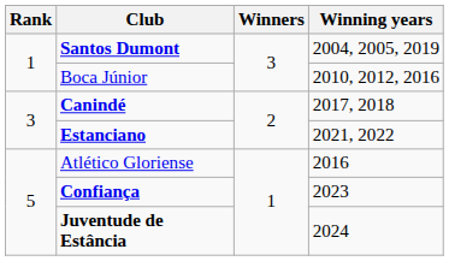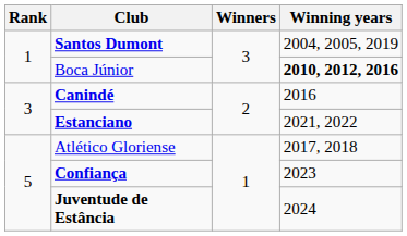 <table class="wikitable sortable">
 <tr>
 <th>Rank</th>
 <th style="width:150px">Club</th>
 <th>Winners</th>
 <th>Winning years</th>
 </tr>
 <tr>
 <td rowspan=2 align=center>1</td>
 <td><strong><a href='#'>Santos Dumont</a></strong></td>
 <td rowspan=2 align=center>3</td>
 <td>2004, 2005, 2019</td>
 </tr>
 <tr>
 <td><a href='#'>Boca Júnior</a></td>
-<td>2010, 2012, 2016</td>
+<td><strong>2010, 2012, 2016</strong></td>
 </tr>
 <tr>
 <td rowspan=2 align=center>3</td>
 <td><strong><a href='#'>Canindé</a></strong></td>
 <td rowspan=2 align=center>2</td>
-<td>2017, 2018</td>
+<td>2016</td>
 </tr>
 <tr>
 <td><strong><a href='#'>Estanciano</a></strong></td>
 <td>2021, 2022</td>
 </tr>
 <tr>
 <td rowspan=3 align=center>5</td>
 <td><a href='#'>Atlético Gloriense</a></td>
 <td rowspan=3 align=center>1</td>
-<td>2016</td>
+<td>2017, 2018</td>
 </tr>
 <tr>
 <td><strong><a href='#'>Confiança</a></strong></td>
 <td>2023</td>
 </tr>
 <tr>
 <td><strong>Juventude de Estância</strong></td>
 <td>2024</td>
 </tr>
 </table>
